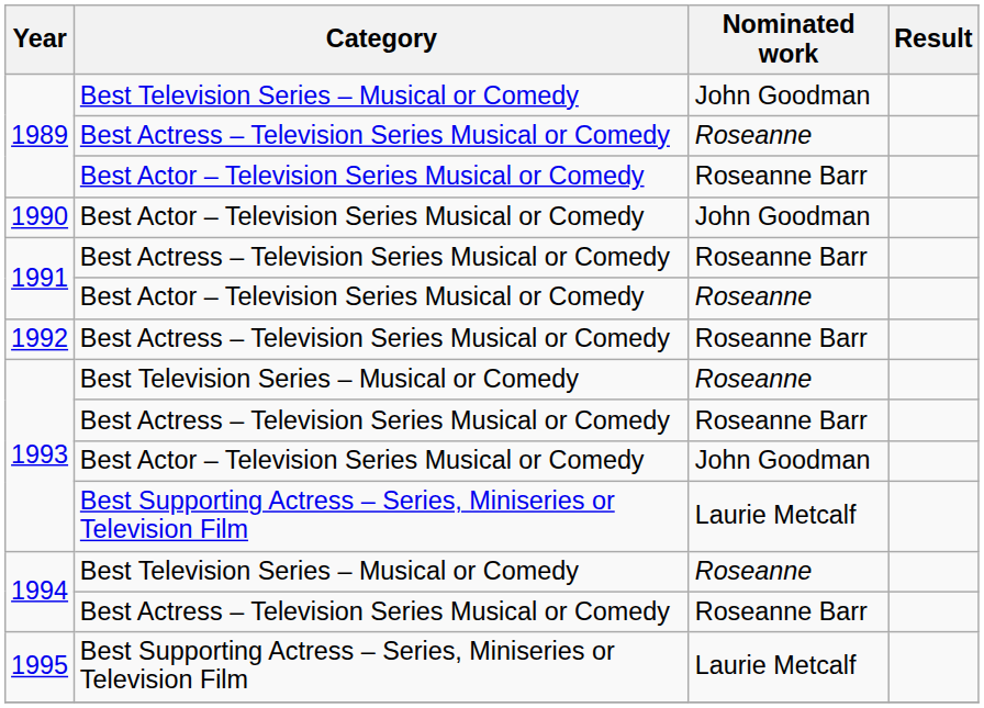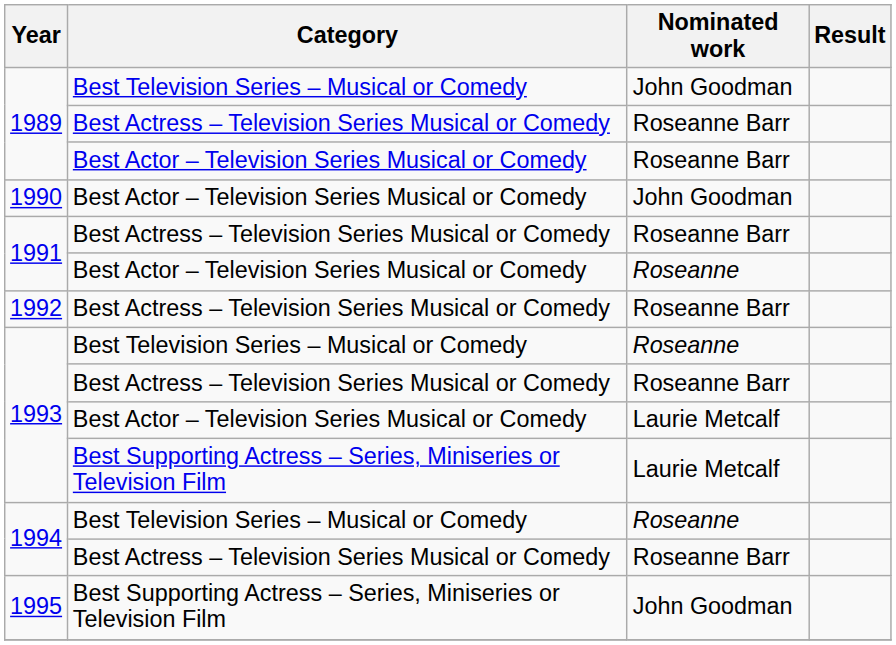 <table class="wikitable">
 <tr>
 <th>Year</th>
 <th>Category</th>
 <th>Nominated work</th>
 <th>Result</th>
 </tr>
 <tr>
 <td rowspan="3"><a href='#'>1989</a></td>
 <td><a href='#'>Best Television Series – Musical or Comedy</a></td>
 <td>John Goodman</td>
 <td></td>
 </tr>
 <tr>
 <td><a href='#'>Best Actress – Television Series Musical or Comedy</a></td>
-<td><em>Roseanne</em></td>
+<td>Roseanne Barr</td>
 <td></td>
 </tr>
 <tr>
 <td><a href='#'>Best Actor – Television Series Musical or Comedy</a></td>
 <td>Roseanne Barr</td>
 <td></td>
 </tr>
 <tr>
 <td><a href='#'>1990</a></td>
 <td>Best Actor – Television Series Musical or Comedy</td>
 <td>John Goodman</td>
 <td></td>
 </tr>
 <tr>
 <td rowspan="2"><a href='#'>1991</a></td>
 <td>Best Actress – Television Series Musical or Comedy</td>
 <td>Roseanne Barr</td>
 <td></td>
 </tr>
 <tr>
 <td>Best Actor – Television Series Musical or Comedy</td>
 <td><em>Roseanne</em></td>
 <td></td>
 </tr>
 <tr>
 <td><a href='#'>1992</a></td>
 <td>Best Actress – Television Series Musical or Comedy</td>
 <td>Roseanne Barr</td>
 <td></td>
 </tr>
 <tr>
 <td rowspan="4"><a href='#'>1993</a></td>
 <td>Best Television Series – Musical or Comedy</td>
 <td><em>Roseanne</em></td>
 <td></td>
 </tr>
 <tr>
 <td>Best Actress – Television Series Musical or Comedy</td>
 <td>Roseanne Barr</td>
 <td></td>
 </tr>
 <tr>
 <td>Best Actor – Television Series Musical or Comedy</td>
-<td>John Goodman</td>
+<td>Laurie Metcalf</td>
 <td></td>
 </tr>
 <tr>
 <td><a href='#'>Best Supporting Actress – Series, Miniseries or Television Film</a></td>
 <td>Laurie Metcalf</td>
 <td></td>
 </tr>
 <tr>
 <td rowspan="2"><a href='#'>1994</a></td>
 <td>Best Television Series – Musical or Comedy</td>
 <td><em>Roseanne</em></td>
 <td></td>
 </tr>
 <tr>
 <td>Best Actress – Television Series Musical or Comedy</td>
 <td>Roseanne Barr</td>
 <td></td>
 </tr>
 <tr>
 <td><a href='#'>1995</a></td>
 <td>Best Supporting Actress – Series, Miniseries or Television Film</td>
-<td>Laurie Metcalf</td>
+<td>John Goodman</td>
 <td></td>
 </tr>
 <tr>
 </tr>
 </table>
